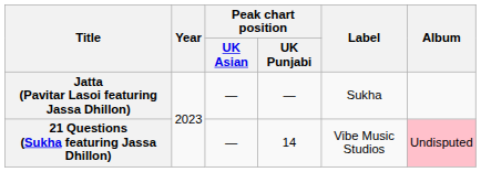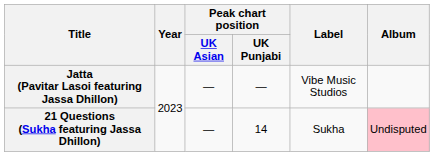 <table class="wikitable plainrowheaders" style="text-align:center;">
 <tr>
 <th rowspan="2">Title</th>
 <th rowspan="2">Year</th>
 <th colspan="2">Peak chart position</th>
 <th rowspan="2">Label</th>
 <th rowspan="2">Album</th>
 </tr>
 <tr>
 <th><a href='#'>UK Asian</a></th>
 <th>UK Punjabi</th>
 </tr>
 <tr>
 <th scope="row">Jatta<br><span>(Pavitar Lasoi featuring Jassa Dhillon)</span></th>
 <td rowspan="2">2023</td>
 <td>—</td>
 <td>—</td>
-<td>Sukha</td>
+<td>Vibe Music Studios</td>
 <td></td>
 </tr>
 <tr>
 <th scope="row">21 Questions<br><span>(<a href='#'>Sukha</a> featuring Jassa Dhillon)</span></th>
 <td>—</td>
 <td>14</td>
-<td>Vibe Music Studios</td>
+<td>Sukha</td>
 <td style="background: pink;">Undisputed</td>
 </tr>
 </table>
